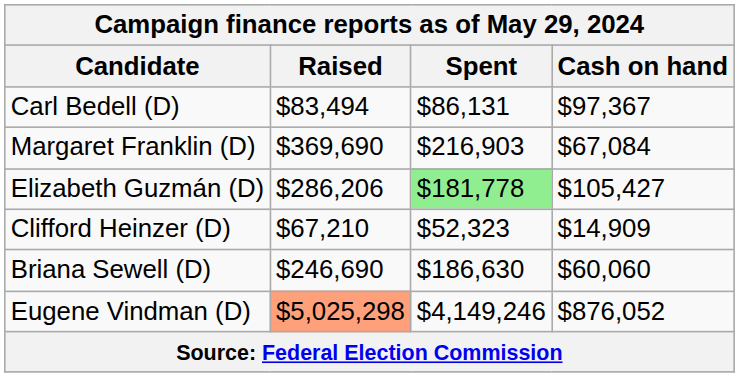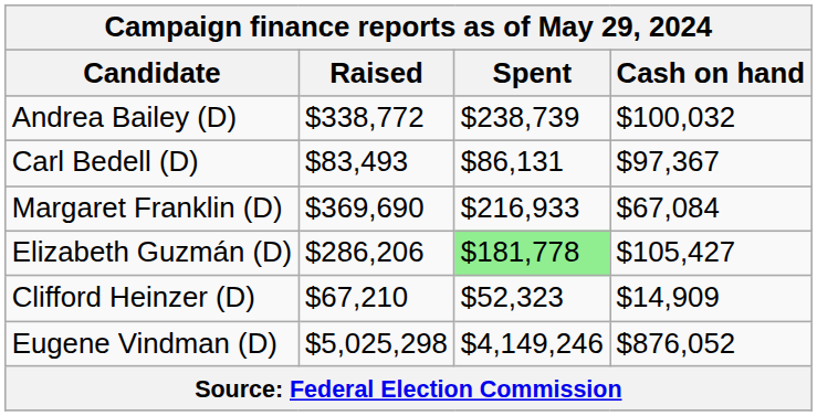 <table class="wikitable sortable">
 <tr>
 <th colspan="4">Campaign finance reports as of May 29, 2024</th>
 </tr>
 <tr style="text-align:center;">
 <th>Candidate</th>
 <th>Raised</th>
 <th>Spent</th>
 <th>Cash on hand</th>
 </tr>
 <tr>
+<td>Andrea Bailey (D)</td>
+<td>$338,772</td>
+<td>$238,739</td>
+<td>$100,032</td>
+</tr>
+<tr>
 <td>Carl Bedell (D)</td>
-<td>$83,494</td>
+<td>$83,493</td>
 <td>$86,131</td>
 <td>$97,367</td>
 </tr>
 <tr>
 <td>Margaret Franklin (D)</td>
 <td>$369,690</td>
-<td>$216,903</td>
+<td>$216,933</td>
 <td>$67,084</td>
 </tr>
 <tr>
 <td>Elizabeth Guzmán (D)</td>
 <td>$286,206</td>
 <td style="background: lightgreen;">$181,778</td>
 <td>$105,427</td>
 </tr>
 <tr>
 <td>Clifford Heinzer (D)</td>
 <td>$67,210</td>
 <td>$52,323</td>
 <td>$14,909</td>
 </tr>
 <tr>
-<td>Briana Sewell (D)</td>
-<td>$246,690</td>
-<td>$186,630</td>
-<td>$60,060</td>
-</tr>
-<tr>
 <td>Eugene Vindman (D)</td>
-<td style="background: lightsalmon;">$5,025,298</td>
+<td>$5,025,298</td>
 <td>$4,149,246</td>
 <td>$876,052</td>
 </tr>
 <tr>
 <th colspan="4"><small>Source: <a href='#'>Federal Election Commission</a></small></th>
 </tr>
 </table>
